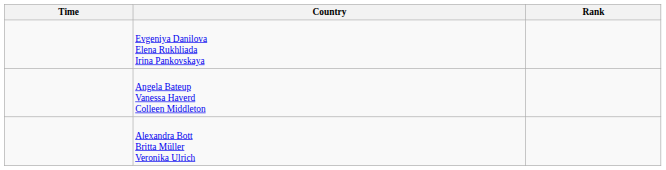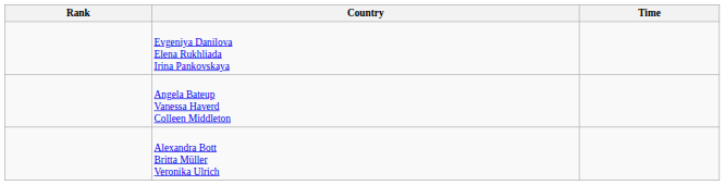 <table class="wikitable" width=80% style="font-size:90%; text-align:left;">
 <tr>
+<th>Rank</th>
+<th>Country</th>
 <th>Time</th>
-<th>Country</th>
-<th>Rank</th>
 </tr>
 <tr>
+<td align="center"></td>
+<td><br><a href='#'>Evgeniya Danilova</a><br><a href='#'>Elena Rukhliada</a><br><a href='#'>Irina Pankovskaya</a></td>
 <td></td>
-<td><br><a href='#'>Evgeniya Danilova</a><br><a href='#'>Elena Rukhliada</a><br><a href='#'>Irina Pankovskaya</a></td>
-<td align="center"></td>
 </tr>
 <tr>
+<td align="center"></td>
+<td><br><a href='#'>Angela Bateup</a><br><a href='#'>Vanessa Haverd</a><br><a href='#'>Colleen Middleton</a></td>
 <td></td>
-<td><br><a href='#'>Angela Bateup</a><br><a href='#'>Vanessa Haverd</a><br><a href='#'>Colleen Middleton</a></td>
-<td align="center"></td>
 </tr>
 <tr>
+<td align="center"></td>
+<td><br><a href='#'>Alexandra Bott</a><br><a href='#'>Britta Müller</a><br><a href='#'>Veronika Ulrich</a></td>
 <td></td>
-<td><br><a href='#'>Alexandra Bott</a><br><a href='#'>Britta Müller</a><br><a href='#'>Veronika Ulrich</a></td>
-<td align="center"></td>
 </tr>
 </table>
